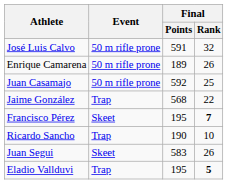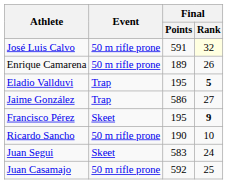 <table class="wikitable" style="font-size:90%">
 <tr>
 <th rowspan="2">Athlete</th>
 <th rowspan="2">Event</th>
 <th colspan=2>Final</th>
 </tr>
 <tr style="font-size:95%">
 <th>Points</th>
 <th>Rank</th>
 </tr>
 <tr align=center>
 <td align=left><a href='#'>José Luis Calvo</a></td>
 <td align=left><a href='#'>50 m rifle prone</a></td>
 <td>591</td>
-<td>32</td>
+<td style="background: lightyellow;">32</td>
 </tr>
 <tr align=center>
 <td align=left>Enrique Camarena</td>
 <td align=left><a href='#'>50 m rifle prone</a></td>
 <td>189</td>
 <td>26</td>
 </tr>
 <tr align=center>
-<td align=left><a href='#'>Juan Casamajo</a></td>
-<td align=left><a href='#'>50 m rifle prone</a></td>
-<td>592</td>
-<td>25</td>
+<td align=left><a href='#'>Eladio Vallduvi</a></td>
+<td align=left><a href='#'>Trap</a></td>
+<td>195</td>
+<td><strong>5</strong></td>
 </tr>
 <tr align=center>
 <td align=left><a href='#'>Jaime González</a></td>
 <td align=left><a href='#'>Trap</a></td>
-<td>568</td>
-<td>22</td>
+<td>586</td>
+<td>27</td>
 </tr>
 <tr align=center>
 <td align=left><a href='#'>Francisco Pérez</a></td>
 <td align=left><a href='#'>Skeet</a></td>
 <td>195</td>
-<td><strong>7</strong></td>
+<td><strong>9</strong></td>
 </tr>
 <tr align=center>
 <td align=left><a href='#'>Ricardo Sancho</a></td>
-<td align=left><a href='#'>Trap</a></td>
+<td align=left><a href='#'>50 m rifle prone</a></td>
 <td>190</td>
 <td>10</td>
 </tr>
 <tr align=center>
 <td align=left><a href='#'>Juan Segui</a></td>
 <td align=left><a href='#'>Skeet</a></td>
 <td>583</td>
-<td>26</td>
+<td>24</td>
 </tr>
 <tr align=center>
-<td align=left><a href='#'>Eladio Vallduvi</a></td>
-<td align=left><a href='#'>Trap</a></td>
-<td>195</td>
-<td><strong>5</strong></td>
+<td align=left><a href='#'>Juan Casamajo</a></td>
+<td align=left><a href='#'>50 m rifle prone</a></td>
+<td>592</td>
+<td>25</td>
 </tr>
 </table>
